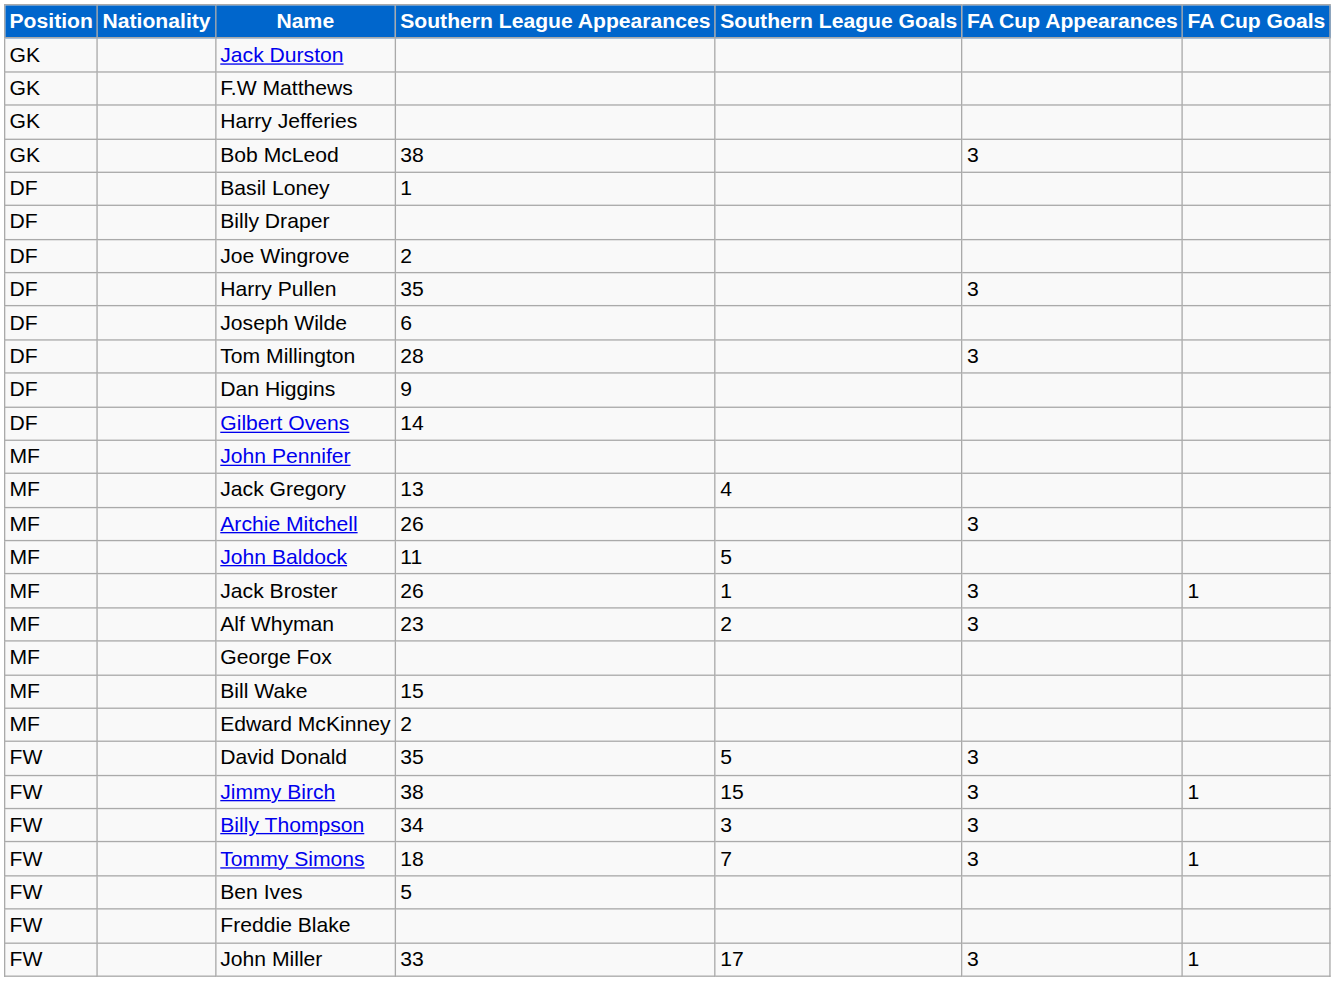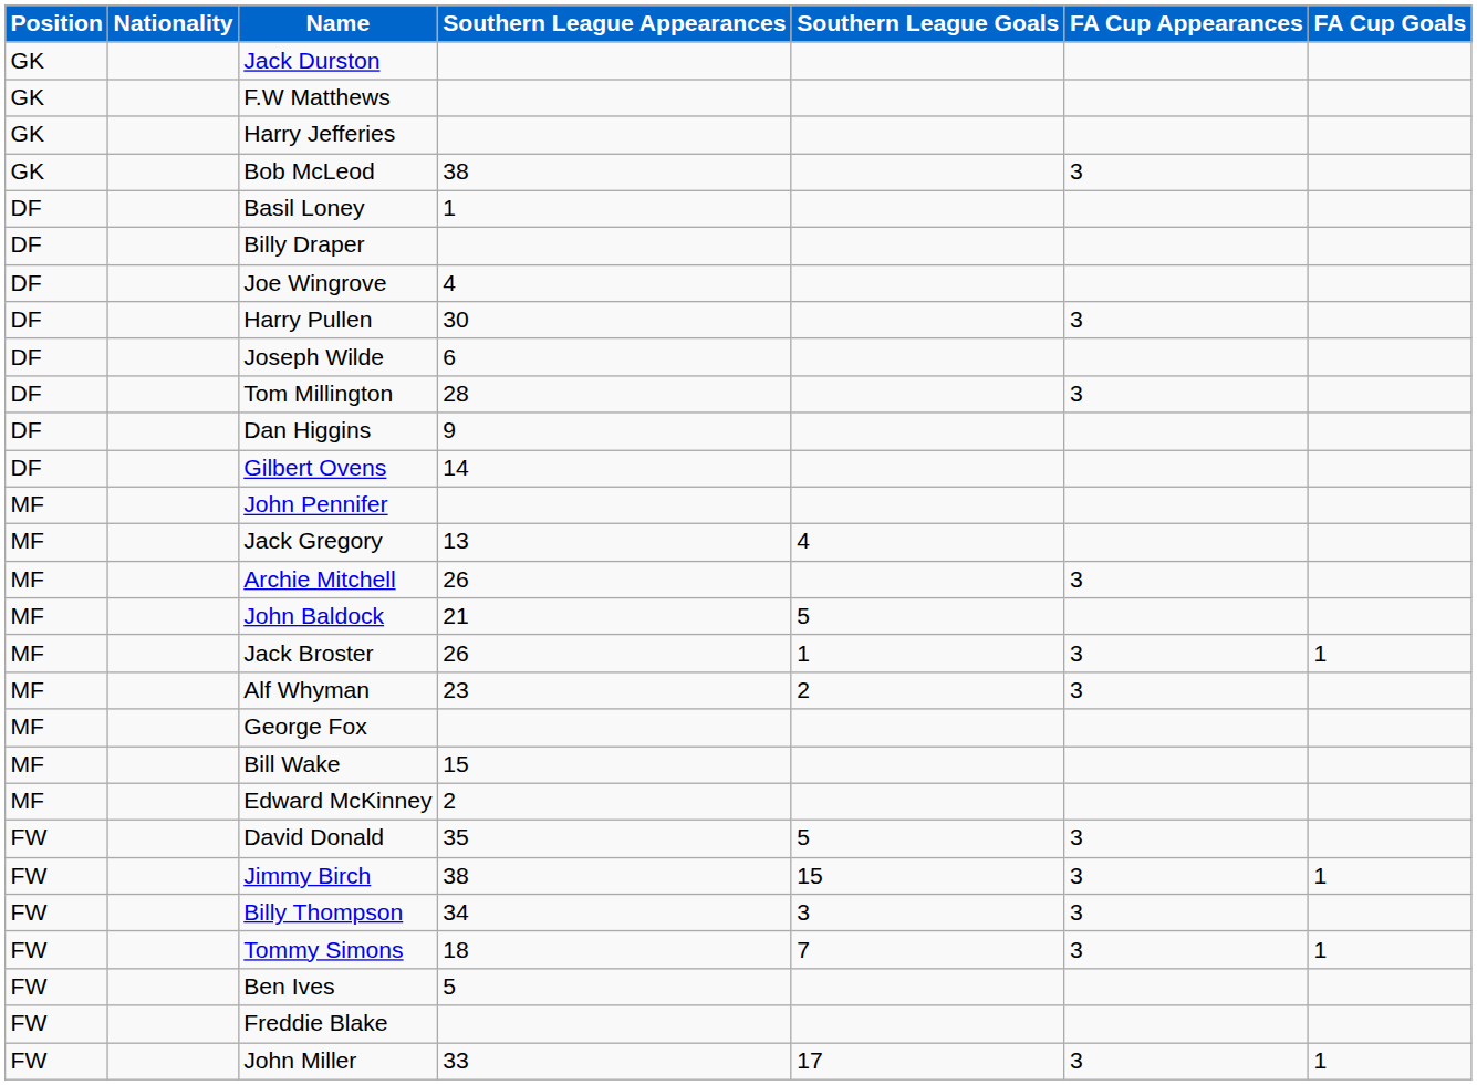 <table class="wikitable">
 <tr>
 <th style="background:#0066CC; color:#FFFFFF;">Position</th>
 <th style="background:#0066CC; color:#FFFFFF;">Nationality</th>
 <th style="background:#0066CC; color:#FFFFFF;">Name</th>
 <th style="background:#0066CC; color:#FFFFFF;">Southern League Appearances</th>
 <th style="background:#0066CC; color:#FFFFFF;">Southern League Goals</th>
 <th style="background:#0066CC; color:#FFFFFF;">FA Cup Appearances</th>
 <th style="background:#0066CC; color:#FFFFFF;">FA Cup Goals</th>
 </tr>
 <tr>
 <td>GK</td>
 <td></td>
 <td><a href='#'>Jack Durston</a></td>
 <td></td>
 <td></td>
 <td></td>
 <td></td>
 </tr>
 <tr>
 <td>GK</td>
 <td></td>
 <td>F.W Matthews</td>
 <td></td>
 <td></td>
 <td></td>
 <td></td>
 </tr>
 <tr>
 <td>GK</td>
 <td></td>
 <td>Harry Jefferies</td>
 <td></td>
 <td></td>
 <td></td>
 <td></td>
 </tr>
 <tr>
 <td>GK</td>
 <td></td>
 <td>Bob McLeod</td>
 <td>38</td>
 <td></td>
 <td>3</td>
 <td></td>
 </tr>
 <tr>
 <td>DF</td>
 <td></td>
 <td>Basil Loney</td>
 <td>1</td>
 <td></td>
 <td></td>
 <td></td>
 </tr>
 <tr>
 <td>DF</td>
 <td></td>
 <td>Billy Draper</td>
 <td></td>
 <td></td>
 <td></td>
 <td></td>
 </tr>
 <tr>
 <td>DF</td>
 <td></td>
 <td>Joe Wingrove</td>
-<td>2</td>
+<td>4</td>
 <td></td>
 <td></td>
 <td></td>
 </tr>
 <tr>
 <td>DF</td>
 <td></td>
 <td>Harry Pullen</td>
-<td>35</td>
+<td>30</td>
 <td></td>
 <td>3</td>
 <td></td>
 </tr>
 <tr>
 <td>DF</td>
 <td></td>
 <td>Joseph Wilde</td>
 <td>6</td>
 <td></td>
 <td></td>
 <td></td>
 </tr>
 <tr>
 <td>DF</td>
 <td></td>
 <td>Tom Millington</td>
 <td>28</td>
 <td></td>
 <td>3</td>
 <td></td>
 </tr>
 <tr>
 <td>DF</td>
 <td></td>
 <td>Dan Higgins</td>
 <td>9</td>
 <td></td>
 <td></td>
 <td></td>
 </tr>
 <tr>
 <td>DF</td>
 <td></td>
 <td><a href='#'>Gilbert Ovens</a></td>
 <td>14</td>
 <td></td>
 <td></td>
 <td></td>
 </tr>
 <tr>
 <td>MF</td>
 <td></td>
 <td><a href='#'>John Pennifer</a></td>
 <td></td>
 <td></td>
 <td></td>
 <td></td>
 </tr>
 <tr>
 <td>MF</td>
 <td></td>
 <td>Jack Gregory</td>
 <td>13</td>
 <td>4</td>
 <td></td>
 <td></td>
 </tr>
 <tr>
 <td>MF</td>
 <td></td>
 <td><a href='#'>Archie Mitchell</a></td>
 <td>26</td>
 <td></td>
 <td>3</td>
 <td></td>
 </tr>
 <tr>
 <td>MF</td>
 <td></td>
 <td><a href='#'>John Baldock</a></td>
-<td>11</td>
+<td>21</td>
 <td>5</td>
 <td></td>
 <td></td>
 </tr>
 <tr>
 <td>MF</td>
 <td></td>
 <td>Jack Broster</td>
 <td>26</td>
 <td>1</td>
 <td>3</td>
 <td>1</td>
 </tr>
 <tr>
 <td>MF</td>
 <td></td>
 <td>Alf Whyman</td>
 <td>23</td>
 <td>2</td>
 <td>3</td>
 <td></td>
 </tr>
 <tr>
 <td>MF</td>
 <td></td>
 <td>George Fox</td>
 <td></td>
 <td></td>
 <td></td>
 <td></td>
 </tr>
 <tr>
 <td>MF</td>
 <td></td>
 <td>Bill Wake</td>
 <td>15</td>
 <td></td>
 <td></td>
 <td></td>
 </tr>
 <tr>
 <td>MF</td>
 <td></td>
 <td>Edward McKinney</td>
 <td>2</td>
 <td></td>
 <td></td>
 <td></td>
 </tr>
 <tr>
 <td>FW</td>
 <td></td>
 <td>David Donald</td>
 <td>35</td>
 <td>5</td>
 <td>3</td>
 <td></td>
 </tr>
 <tr>
 <td>FW</td>
 <td></td>
 <td><a href='#'>Jimmy Birch</a></td>
 <td>38</td>
 <td>15</td>
 <td>3</td>
 <td>1</td>
 </tr>
 <tr>
 <td>FW</td>
 <td></td>
 <td><a href='#'>Billy Thompson</a></td>
 <td>34</td>
 <td>3</td>
 <td>3</td>
 <td></td>
 </tr>
 <tr>
 <td>FW</td>
 <td></td>
 <td><a href='#'>Tommy Simons</a></td>
 <td>18</td>
 <td>7</td>
 <td>3</td>
 <td>1</td>
 </tr>
 <tr>
 <td>FW</td>
 <td></td>
 <td>Ben Ives</td>
 <td>5</td>
 <td></td>
 <td></td>
 <td></td>
 </tr>
 <tr>
 <td>FW</td>
 <td></td>
 <td>Freddie Blake</td>
 <td></td>
 <td></td>
 <td></td>
 <td></td>
 </tr>
 <tr>
 <td>FW</td>
 <td></td>
 <td>John Miller</td>
 <td>33</td>
 <td>17</td>
 <td>3</td>
 <td>1</td>
 </tr>
 </table>
